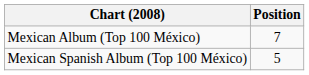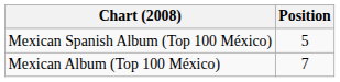 <table class="wikitable sortable">
 <tr>
 <th>Chart (2008)</th>
 <th>Position</th>
 </tr>
 <tr>
+<td>Mexican Spanish Album (Top 100 México)</td>
+<td style="text-align:center;">5</td>
+</tr>
+<tr>
 <td>Mexican Album (Top 100 México)</td>
 <td style="text-align:center;">7</td>
 </tr>
-<tr>
-<td>Mexican Spanish Album (Top 100 México)</td>
-<td style="text-align:center;">5</td>
-</tr>
 </table>
